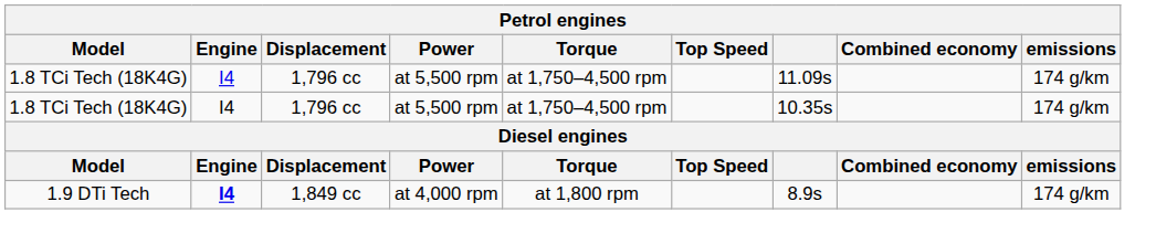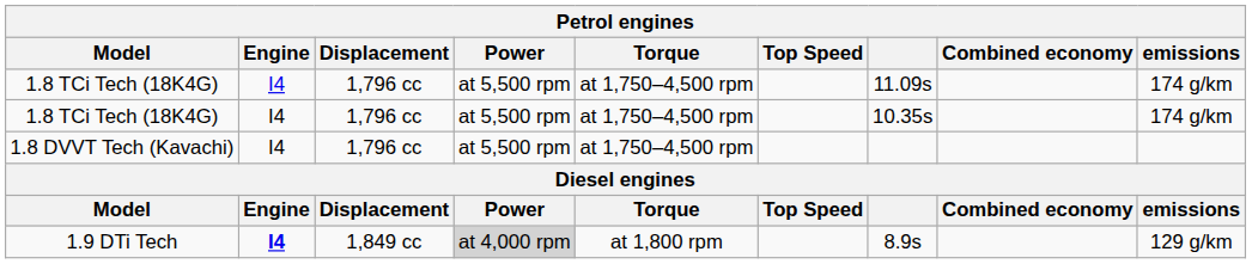 <table class="wikitable" style="text-align:center; font-size:90%;">
 <tr>
 <th colspan=9>Petrol engines</th>
 </tr>
 <tr style="background:#dcdcdc; text-align:center; vertical-align:middle;">
 <th>Model</th>
 <th>Engine</th>
 <th>Displacement</th>
 <th>Power</th>
 <th>Torque</th>
 <th>Top Speed</th>
 <th></th>
 <th>Combined economy</th>
 <th> emissions</th>
 </tr>
 <tr>
 <td>1.8 TCi Tech (18K4G)</td>
 <td><a href='#'>I4</a></td>
 <td>1,796 cc</td>
 <td> at 5,500 rpm</td>
 <td> at 1,750–4,500 rpm</td>
 <td></td>
 <td>11.09s</td>
 <td></td>
 <td>174 g/km</td>
 </tr>
 <tr>
 <td>1.8 TCi Tech (18K4G)</td>
 <td>I4</td>
 <td>1,796 cc</td>
 <td> at 5,500 rpm</td>
 <td> at 1,750–4,500 rpm</td>
 <td></td>
 <td>10.35s</td>
 <td></td>
 <td>174 g/km</td>
 </tr>
 <tr>
+<td>1.8 DVVT Tech (Kavachi)</td>
+<td>I4</td>
+<td>1,796 cc</td>
+<td> at 5,500 rpm</td>
+<td> at 1,750–4,500 rpm</td>
+<td></td>
+<td></td>
+<td></td>
+<td></td>
+</tr>
+<tr>
 <th colspan=9>Diesel engines</th>
 </tr>
 <tr style="background:#dcdcdc; text-align:center; vertical-align:middle;">
 <th>Model</th>
 <th>Engine</th>
 <th>Displacement</th>
 <th>Power</th>
 <th>Torque</th>
 <th>Top Speed</th>
 <th></th>
 <th>Combined economy</th>
 <th> emissions</th>
 </tr>
 <tr>
 <td>1.9 DTi Tech</td>
 <td><strong><a href='#'>I4</a></strong></td>
 <td>1,849 cc</td>
-<td> at 4,000 rpm</td>
+<td style="background: lightgrey;"> at 4,000 rpm</td>
 <td> at 1,800 rpm</td>
 <td></td>
 <td>8.9s</td>
 <td></td>
-<td>174 g/km</td>
+<td>129 g/km</td>
 </tr>
 </table>
